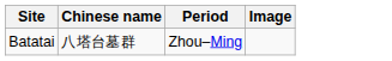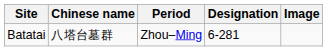 <table class="wikitable">
 <tr>
 <th>Site</th>
 <th>Chinese name</th>
 <th>Period</th>
+<th>Designation</th>
 <th>Image</th>
 </tr>
 <tr>
 <td>Batatai</td>
 <td>八塔台墓群</td>
 <td>Zhou–<a href='#'>Ming</a></td>
+<td>6-281</td>
 <td></td>
 </tr>
 </table>
